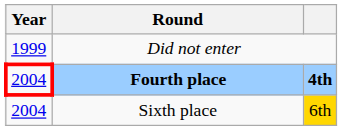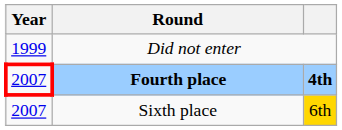 <table class="wikitable" style="text-align: center; font-size:90%">
 <tr>
 <th>Year</th>
 <th style="width:200px">Round</th>
 <th></th>
 </tr>
 <tr>
 <td><a href='#'>1999</a></td>
 <td colspan="2"><em>Did not enter</em></td>
 </tr>
 <tr>
-<td style="border: 3px solid red"><a href='#'>2004</a></td>
+<td style="border: 3px solid red"><a href='#'>2007</a></td>
 <td bgcolor="9acdff"><strong>Fourth place</strong></td>
 <td bgcolor="9acdff"><strong>4th</strong></td>
 </tr>
 <tr>
-<td><a href='#'>2004</a></td>
+<td><a href='#'>2007</a></td>
 <td>Sixth place</td>
 <td style="background: gold;">6th</td>
 </tr>
 </table>
